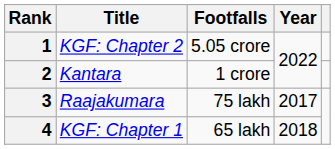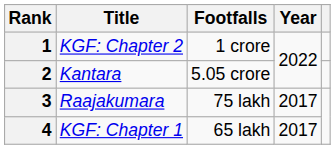 <table class="wikitable sortable plainrowheaders">
 <tr>
 <th>Rank</th>
 <th>Title</th>
 <th>Footfalls</th>
 <th>Year</th>
 <th scope="col" class="unsortable"></th>
 </tr>
 <tr>
 <th scope="row" style=text-align:right>1</th>
 <td><em><a href='#'>KGF: Chapter 2</a></em></td>
-<td align="right">5.05 crore</td>
+<td align="right">1 crore</td>
 <td rowspan="2" align="center">2022</td>
 <td align="center"></td>
 </tr>
 <tr>
 <th scope="row" style="text-align:right">2</th>
 <td><em><a href='#'>Kantara</a></em></td>
-<td align="right">1 crore</td>
+<td align="right">5.05 crore</td>
 <td align="center"></td>
 </tr>
 <tr>
 <th scope="row" style="text-align:right">3</th>
 <td><em><a href='#'>Raajakumara</a></em></td>
 <td align="right">75 lakh</td>
 <td align="center">2017</td>
 <td rowspan="2" align="center"></td>
 </tr>
 <tr>
 <th scope="row" style=text-align:right>4</th>
 <td><em><a href='#'>KGF: Chapter 1</a></em></td>
 <td align="right">65 lakh</td>
-<td align="center">2018</td>
+<td align="center">2017</td>
 </tr>
 </table>
